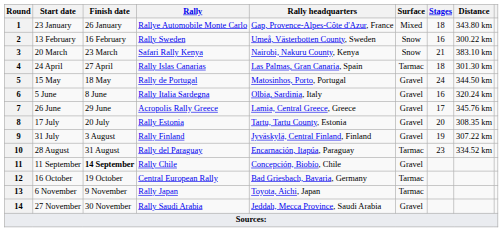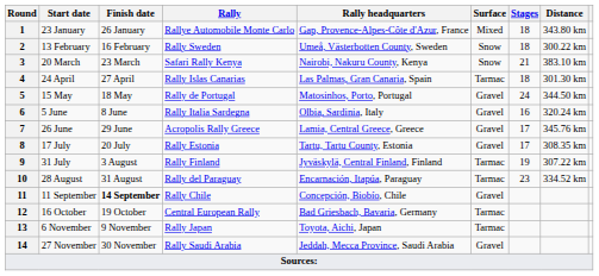 <table class="wikitable" style="font-size: 85%;">
 <tr>
 <th>Round</th>
 <th>Start date</th>
 <th>Finish date</th>
 <th><a href='#'>Rally</a></th>
 <th>Rally headquarters</th>
 <th>Surface</th>
 <th><a href='#'>Stages</a></th>
 <th>Distance</th>
 <th></th>
 </tr>
 <tr>
 <th>1</th>
 <td>23 January</td>
 <td>26 January</td>
 <td nowrap> <a href='#'>Rallye Automobile Monte Carlo</a></td>
 <td nowrap><a href='#'>Gap, Provence-Alpes-Côte d'Azur</a>, France</td>
 <td align=center>Mixed</td>
 <td align=center>18</td>
 <td align=center>343.80 km</td>
 <td align=center></td>
 </tr>
 <tr>
 <th>2</th>
 <td>13 February</td>
 <td>16 February</td>
 <td> <a href='#'>Rally Sweden</a></td>
 <td><a href='#'>Umeå, Västerbotten County</a>, Sweden</td>
 <td align=center>Snow</td>
-<td align=center>16</td>
+<td align=center>18</td>
 <td align=center>300.22 km</td>
 <td align=center></td>
 </tr>
 <tr>
 <th>3</th>
 <td>20 March</td>
 <td>23 March</td>
 <td> <a href='#'>Safari Rally Kenya</a></td>
 <td><a href='#'>Nairobi, Nakuru County</a>, Kenya</td>
 <td align=center>Snow</td>
 <td align=center>21</td>
 <td align=center>383.10 km</td>
 <td align=center></td>
 </tr>
 <tr>
 <th>4</th>
 <td>24 April</td>
 <td>27 April</td>
 <td> <a href='#'>Rally Islas Canarias</a></td>
 <td><a href='#'>Las Palmas, Gran Canaria</a>, Spain</td>
 <td align=center>Tarmac</td>
 <td align=center>18</td>
 <td align=center>301.30 km</td>
 <td align=center></td>
 </tr>
 <tr>
 <th>5</th>
 <td>15 May</td>
 <td>18 May</td>
 <td> <a href='#'>Rally de Portugal</a></td>
 <td><a href='#'>Matosinhos, Porto</a>, Portugal</td>
 <td align=center>Gravel</td>
 <td align=center>24</td>
 <td align=center>344.50 km</td>
 <td align=center></td>
 </tr>
 <tr>
 <th>6</th>
 <td>5 June</td>
 <td>8 June</td>
 <td> <a href='#'>Rally Italia Sardegna</a></td>
 <td><a href='#'>Olbia, Sardinia</a>, Italy</td>
 <td align=center>Gravel</td>
 <td align=center>16</td>
 <td align=center>320.24 km</td>
 <td align=center></td>
 </tr>
 <tr>
 <th>7</th>
 <td>26 June</td>
 <td>29 June</td>
 <td> <a href='#'>Acropolis Rally Greece</a></td>
 <td><a href='#'>Lamia, Central Greece</a>, Greece</td>
 <td align=center>Gravel</td>
 <td align=center>17</td>
 <td align=center>345.76 km</td>
 <td align=center></td>
 </tr>
 <tr>
 <th>8</th>
 <td>17 July</td>
 <td>20 July</td>
 <td> <a href='#'>Rally Estonia</a></td>
 <td><a href='#'>Tartu, Tartu County</a>, Estonia</td>
 <td align=center>Gravel</td>
-<td align=center>20</td>
+<td align=center>17</td>
 <td align=center>308.35 km</td>
 <td align=center></td>
 </tr>
 <tr>
 <th>9</th>
 <td>31 July</td>
 <td>3 August</td>
 <td> <a href='#'>Rally Finland</a></td>
 <td><a href='#'>Jyväskylä, Central Finland</a>, Finland</td>
-<td align=center>Gravel</td>
+<td align=center>Tarmac</td>
 <td align=center>19</td>
 <td align=center>307.22 km</td>
 <td align=center></td>
 </tr>
 <tr>
 <th>10</th>
 <td>28 August</td>
 <td>31 August</td>
 <td> <a href='#'>Rally del Paraguay</a></td>
 <td><a href='#'>Encarnación, Itapúa</a>, Paraguay</td>
 <td align=center>Tarmac</td>
 <td align=center>23</td>
 <td align=center>334.52 km</td>
 <td align=center></td>
 </tr>
 <tr>
 <th>11</th>
 <td nowrap>11 September</td>
 <td nowrap><strong>14 September</strong></td>
 <td> <a href='#'>Rally Chile</a></td>
 <td><a href='#'>Concepción, Biobío</a>, Chile</td>
 <td align=center>Gravel</td>
 <td align=center></td>
 <td align=center></td>
 <td align=center></td>
 </tr>
 <tr>
 <th>12</th>
 <td>16 October</td>
 <td>19 October</td>
 <td> <a href='#'>Central European Rally</a></td>
 <td><a href='#'>Bad Griesbach, Bavaria</a>, Germany</td>
 <td align=center>Tarmac</td>
 <td align=center></td>
 <td align=center></td>
 <td align=center></td>
 </tr>
 <tr>
 <th>13</th>
 <td>6 November</td>
 <td>9 November</td>
 <td> <a href='#'>Rally Japan</a></td>
 <td><a href='#'>Toyota, Aichi</a>, Japan</td>
 <td align=center>Tarmac</td>
 <td align=center></td>
 <td align=center></td>
 <td align=center></td>
 </tr>
 <tr>
 <th>14</th>
 <td>27 November</td>
 <td>30 November</td>
 <td> <a href='#'>Rally Saudi Arabia</a></td>
 <td><a href='#'>Jeddah, Mecca Province</a>, Saudi Arabia</td>
 <td align=center>Gravel</td>
 <td align=center></td>
 <td align=center></td>
 <td align=center></td>
 </tr>
 <tr>
 <td colspan="9" style="background-color:#EAECF0;text-align:center"><strong>Sources:</strong></td>
 </tr>
 </table>
